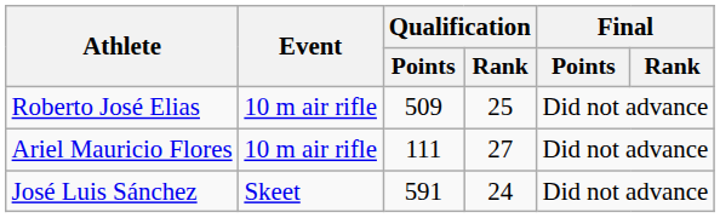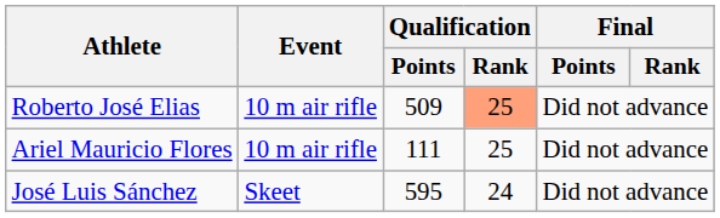 <table class="wikitable" style="font-size:90%">
 <tr>
 <th rowspan="2">Athlete</th>
 <th rowspan="2">Event</th>
 <th colspan=2>Qualification</th>
 <th colspan=2>Final</th>
 </tr>
 <tr style="font-size:95%">
 <th>Points</th>
 <th>Rank</th>
 <th>Points</th>
 <th>Rank</th>
 </tr>
 <tr align=center>
 <td align=left><a href='#'>Roberto José Elias</a></td>
 <td align=left><a href='#'>10 m air rifle</a></td>
 <td>509</td>
-<td>25</td>
+<td style="background: lightsalmon;">25</td>
 <td colspan=2>Did not advance</td>
 </tr>
 <tr align=center>
 <td align=left><a href='#'>Ariel Mauricio Flores</a></td>
 <td align=left><a href='#'>10 m air rifle</a></td>
 <td>111</td>
-<td>27</td>
+<td>25</td>
 <td colspan=2>Did not advance</td>
 </tr>
 <tr align=center>
 <td align=left><a href='#'>José Luis Sánchez</a></td>
 <td align=left><a href='#'>Skeet</a></td>
-<td>591</td>
+<td>595</td>
 <td>24</td>
 <td colspan=2>Did not advance</td>
 </tr>
 </table>
